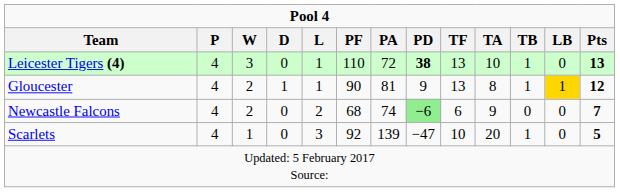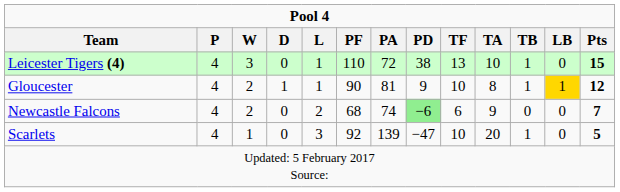 <table class="wikitable" style="text-align:center">
 <tr>
 <td colspan="13" cellpadding="0" cellspacing="0"><strong>Pool 4</strong></td>
 </tr>
 <tr>
 <th style="width:200px">Team</th>
 <th width="30">P</th>
 <th width="30">W</th>
 <th width="30">D</th>
 <th width="30">L</th>
 <th width="30">PF</th>
 <th width="30">PA</th>
 <th width="30">PD</th>
 <th width="30">TF</th>
 <th width="30">TA</th>
 <th width="30">TB</th>
 <th width="30">LB</th>
 <th width="30">Pts</th>
 </tr>
 <tr style="background:#cfc">
 <td align="left"> <a href='#'>Leicester Tigers</a> <strong>(4)</strong></td>
 <td>4</td>
 <td>3</td>
 <td>0</td>
 <td>1</td>
 <td>110</td>
 <td>72</td>
-<td><strong>38</strong></td>
+<td>38</td>
 <td>13</td>
 <td>10</td>
 <td>1</td>
 <td>0</td>
-<td><strong>13</strong></td>
+<td><strong>15</strong></td>
 </tr>
 <tr>
 <td align="left"> <a href='#'>Gloucester</a></td>
 <td>4</td>
 <td>2</td>
 <td>1</td>
 <td>1</td>
 <td>90</td>
 <td>81</td>
 <td>9</td>
-<td>13</td>
+<td>10</td>
 <td>8</td>
 <td>1</td>
 <td style="background: gold;">1</td>
 <td><strong>12</strong></td>
 </tr>
 <tr>
 <td align="left"> <a href='#'>Newcastle Falcons</a></td>
 <td>4</td>
 <td>2</td>
 <td>0</td>
 <td>2</td>
 <td>68</td>
 <td>74</td>
 <td style="background: lightgreen;">−6</td>
 <td>6</td>
 <td>9</td>
 <td>0</td>
 <td>0</td>
 <td><strong>7</strong></td>
 </tr>
 <tr>
 <td align="left"> <a href='#'>Scarlets</a></td>
 <td>4</td>
 <td>1</td>
 <td>0</td>
 <td>3</td>
 <td>92</td>
 <td>139</td>
 <td>−47</td>
 <td>10</td>
 <td>20</td>
 <td>1</td>
 <td>0</td>
 <td><strong>5</strong></td>
 </tr>
 <tr>
 <td colspan="13" style="border:0px"><small>Updated: 5 February 2017<br>Source: </small></td>
 </tr>
 </table>
